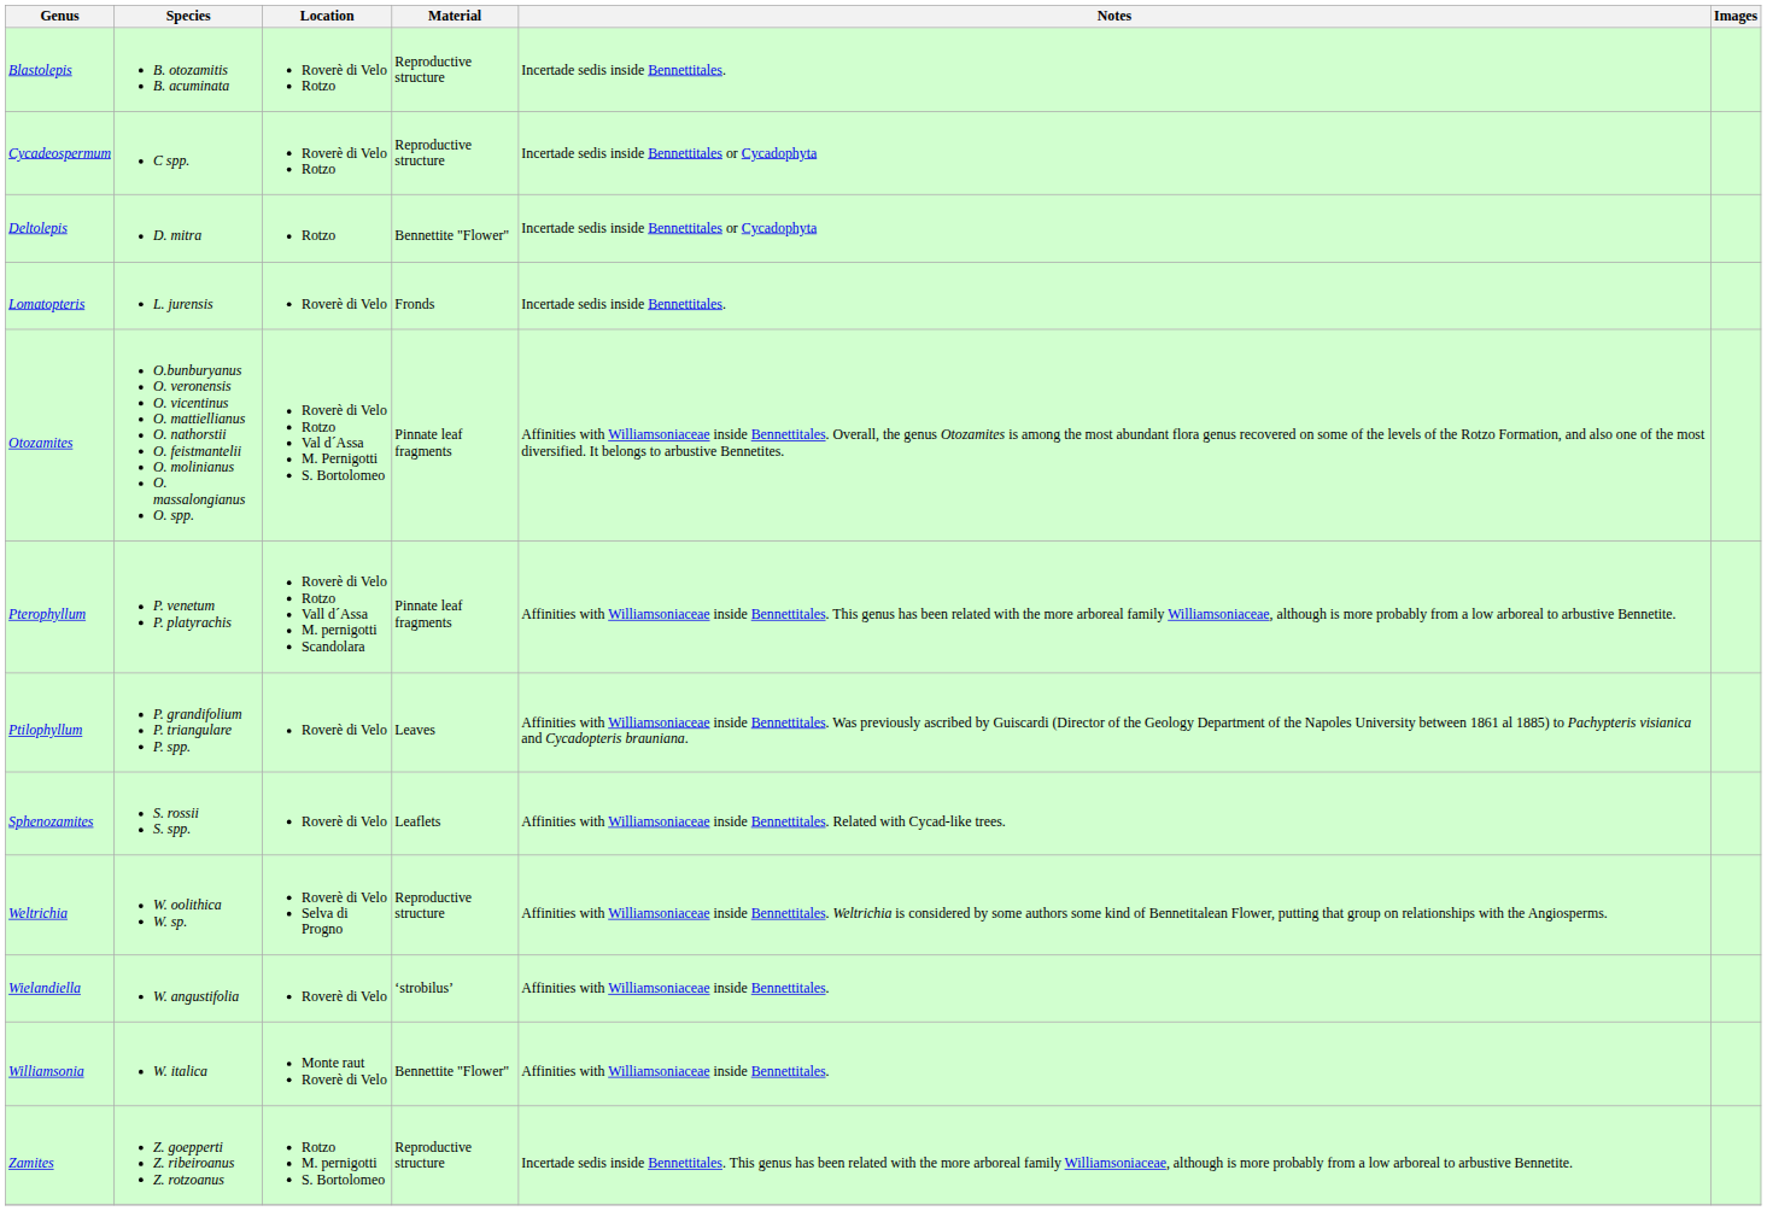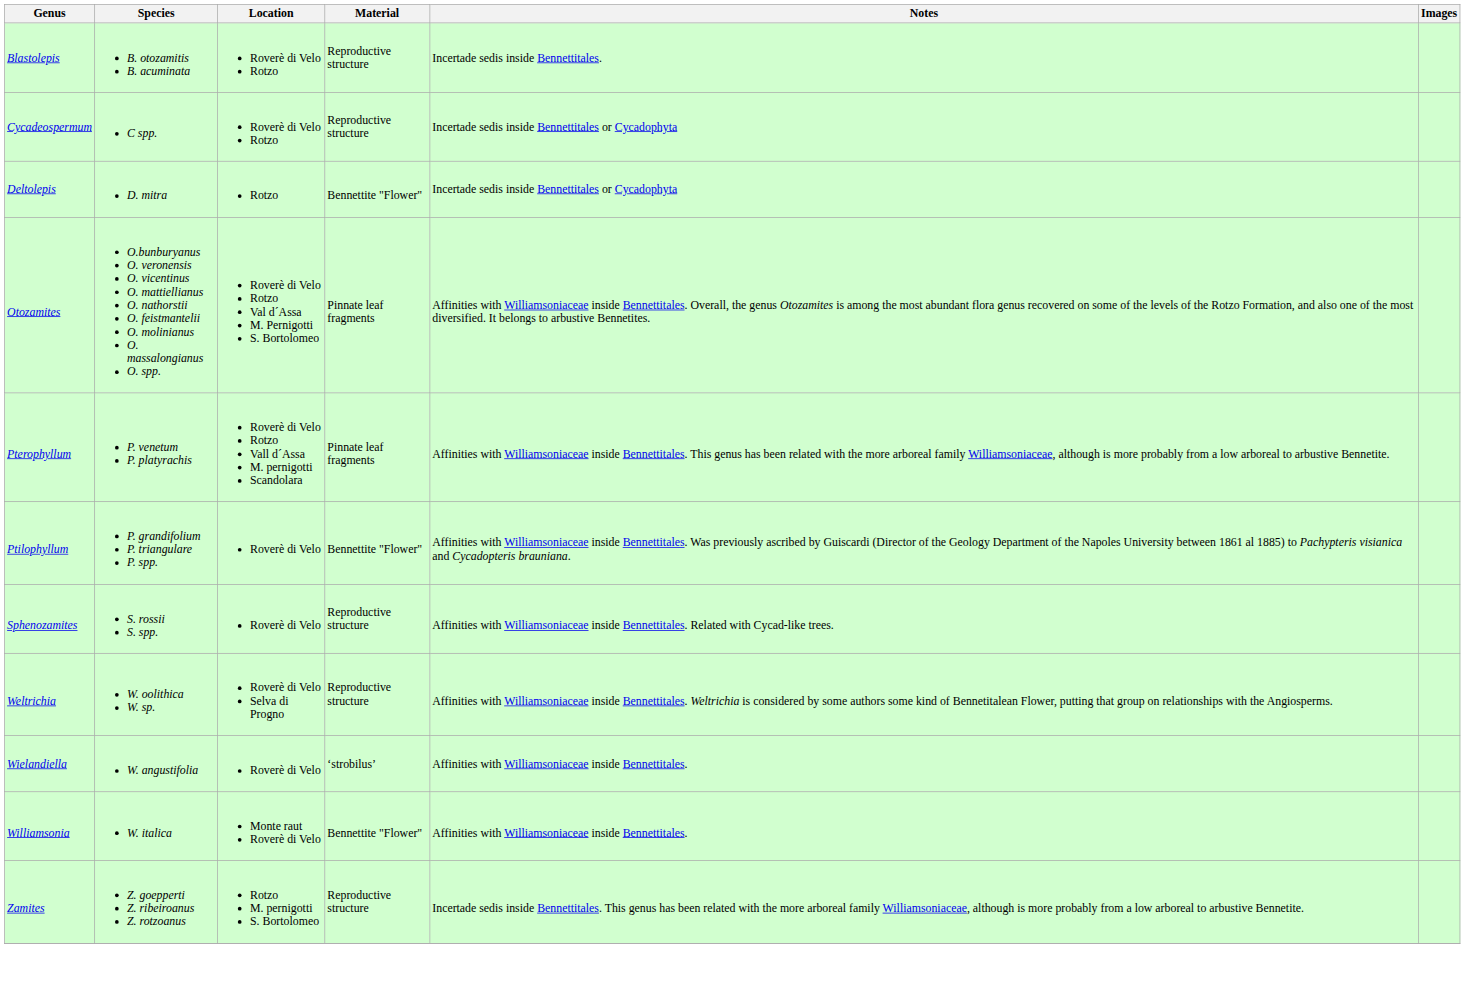 <table class="wikitable sortable">
 <tr>
 <th>Genus</th>
 <th>Species</th>
 <th>Location</th>
 <th>Material</th>
 <th>Notes</th>
 <th>Images</th>
 </tr>
 <tr>
 <td style="background:#D1FFCF;"><em><a href='#'>Blastolepis</a></em></td>
 <td style="background:#D1FFCF;"><br><ul><li><em>B. otozamitis</em></li><li><em>B. acuminata</em></li></ul></td>
 <td style="background:#D1FFCF;"><br><ul><li>Roverè di Velo</li><li>Rotzo</li></ul></td>
 <td style="background:#D1FFCF;">Reproductive structure</td>
 <td style="background:#D1FFCF;">Incertade sedis inside <a href='#'>Bennettitales</a>.</td>
 <td style="background:#D1FFCF;"></td>
 </tr>
 <tr>
 <td style="background:#D1FFCF;"><em><a href='#'>Cycadeospermum</a></em></td>
 <td style="background:#D1FFCF;"><br><ul><li><em>C spp.</em></li></ul></td>
 <td style="background:#D1FFCF;"><br><ul><li>Roverè di Velo</li><li>Rotzo</li></ul></td>
 <td style="background:#D1FFCF;">Reproductive structure</td>
 <td style="background:#D1FFCF;">Incertade sedis inside <a href='#'>Bennettitales</a> or <a href='#'>Cycadophyta</a></td>
 <td style="background:#D1FFCF;"></td>
 </tr>
 <tr>
 <td style="background:#D1FFCF;"><em><a href='#'>Deltolepis</a></em></td>
 <td style="background:#D1FFCF;"><br><ul><li><em>D. mitra</em></li></ul></td>
 <td style="background:#D1FFCF;"><br><ul><li>Rotzo</li></ul></td>
 <td style="background:#D1FFCF;"><br>Bennettite "Flower"</td>
 <td style="background:#D1FFCF;">Incertade sedis inside <a href='#'>Bennettitales</a> or <a href='#'>Cycadophyta</a></td>
 <td style="background:#D1FFCF;"></td>
 </tr>
 <tr>
-<td style="background:#D1FFCF;"><br><em><a href='#'>Lomatopteris</a></em></td>
-<td style="background:#D1FFCF;"><br><ul><li><em>L. jurensis</em></li></ul></td>
-<td style="background:#D1FFCF;"><br><ul><li>Roverè di Velo</li></ul></td>
-<td style="background:#D1FFCF;"><br>Fronds</td>
-<td style="background:#D1FFCF;"><br>Incertade sedis inside <a href='#'>Bennettitales</a>.</td>
-<td style="background:#D1FFCF;"><br></td>
-</tr>
-<tr>
 <td style="background:#D1FFCF;"><br><em><a href='#'>Otozamites</a></em></td>
 <td style="background:#D1FFCF;"><br><ul><li><em>O.bunburyanus</em></li><li><em>O. veronensis</em></li><li><em>O. vicentinus</em></li><li><em>O. mattiellianus</em></li><li><em>O. nathorstii</em></li><li><em>O. feistmantelii</em></li><li><em>O. molinianus</em></li><li><em>O. massalongianus</em></li><li><em>O. spp.</em></li></ul></td>
 <td style="background:#D1FFCF;"><br><ul><li>Roverè di Velo</li><li>Rotzo</li><li>Val d´Assa</li><li>M. Pernigotti</li><li>S. Bortolomeo</li></ul></td>
 <td style="background:#D1FFCF;"><br>Pinnate leaf fragments</td>
 <td style="background:#D1FFCF;"><br>Affinities with <a href='#'>Williamsoniaceae</a> inside <a href='#'>Bennettitales</a>.  Overall, the genus <em>Otozamites</em> is among the most abundant flora genus recovered on some of the levels of the Rotzo Formation, and also one of the most diversified. It belongs to arbustive Bennetites.</td>
 <td style="background:#D1FFCF;"><br></td>
 </tr>
 <tr>
 <td style="background:#D1FFCF;"><br><em><a href='#'>Pterophyllum</a></em></td>
 <td style="background:#D1FFCF;"><br><ul><li><em>P. venetum</em></li><li><em>P. platyrachis</em></li></ul></td>
 <td style="background:#D1FFCF;"><br><ul><li>Roverè di Velo</li><li>Rotzo</li><li>Vall d´Assa</li><li>M. pernigotti</li><li>Scandolara</li></ul></td>
 <td style="background:#D1FFCF;"><br>Pinnate leaf fragments</td>
 <td style="background:#D1FFCF;"><br>Affinities with <a href='#'>Williamsoniaceae</a> inside <a href='#'>Bennettitales</a>. This genus has been related with the more arboreal family <a href='#'>Williamsoniaceae</a>, although is more probably from a low arboreal to arbustive Bennetite.</td>
 <td style="background:#D1FFCF;"></td>
 </tr>
 <tr>
 <td style="background:#D1FFCF;"><br><em><a href='#'>Ptilophyllum</a></em></td>
 <td style="background:#D1FFCF;"><br><ul><li><em>P. grandifolium</em></li><li><em>P. triangulare</em></li><li><em>P. spp.</em></li></ul></td>
 <td style="background:#D1FFCF;"><br><ul><li>Roverè di Velo</li></ul></td>
-<td style="background:#D1FFCF;"><br>Leaves</td>
+<td style="background:#D1FFCF;"><br>Bennettite "Flower"</td>
 <td style="background:#D1FFCF;"><br>Affinities with <a href='#'>Williamsoniaceae</a> inside <a href='#'>Bennettitales</a>. Was previously ascribed by Guiscardi (Director of the Geology Department of the Napoles University between 1861 al 1885) to <em>Pachypteris visianica</em> and <em>Cycadopteris brauniana</em>.</td>
 <td style="background:#D1FFCF;"><br></td>
 </tr>
 <tr>
 <td style="background:#D1FFCF;"><br><em><a href='#'>Sphenozamites</a></em></td>
 <td style="background:#D1FFCF;"><br><ul><li><em>S. rossii</em></li><li><em>S. spp.</em></li></ul></td>
 <td style="background:#D1FFCF;"><br><ul><li>Roverè di Velo</li></ul></td>
-<td style="background:#D1FFCF;"><br>Leaflets</td>
+<td style="background:#D1FFCF;">Reproductive structure</td>
 <td style="background:#D1FFCF;"><br>Affinities with <a href='#'>Williamsoniaceae</a> inside <a href='#'>Bennettitales</a>. Related with Cycad-like trees.</td>
 <td style="background:#D1FFCF;"></td>
 </tr>
 <tr>
 <td style="background:#D1FFCF;"><br><em><a href='#'>Weltrichia</a></em></td>
 <td style="background:#D1FFCF;"><br><ul><li><em>W. oolithica</em></li><li><em>W. sp.</em></li></ul></td>
 <td style="background:#D1FFCF;"><br><ul><li>Roverè di Velo</li><li>Selva di Progno</li></ul></td>
 <td style="background:#D1FFCF;">Reproductive structure</td>
 <td style="background:#D1FFCF;"><br>Affinities with <a href='#'>Williamsoniaceae</a> inside <a href='#'>Bennettitales</a>. <em>Weltrichia</em> is considered by some authors some kind of Bennetitalean Flower, putting that group on relationships with the Angiosperms.</td>
 <td style="background:#D1FFCF;"></td>
 </tr>
 <tr>
 <td style="background:#D1FFCF;"><em><a href='#'>Wielandiella</a></em></td>
 <td style="background:#D1FFCF;"><br><ul><li><em>W. angustifolia</em></li></ul></td>
 <td style="background:#D1FFCF;"><br><ul><li>Roverè di Velo</li></ul></td>
 <td style="background:#D1FFCF;">‘strobilus’</td>
 <td style="background:#D1FFCF;">Affinities with <a href='#'>Williamsoniaceae</a> inside <a href='#'>Bennettitales</a>.</td>
 <td style="background:#D1FFCF;"></td>
 </tr>
 <tr>
 <td style="background:#D1FFCF;"><br><em><a href='#'>Williamsonia</a></em></td>
 <td style="background:#D1FFCF;"><br><ul><li><em>W. italica</em></li></ul></td>
 <td style="background:#D1FFCF;"><br><ul><li>Monte raut</li><li>Roverè di Velo</li></ul></td>
 <td style="background:#D1FFCF;"><br>Bennettite "Flower"</td>
 <td style="background:#D1FFCF;"><br>Affinities with <a href='#'>Williamsoniaceae</a> inside <a href='#'>Bennettitales</a>.</td>
 <td style="background:#D1FFCF;"><br></td>
 </tr>
 <tr>
 <td style="background:#D1FFCF;"><br><em><a href='#'>Zamites</a></em></td>
 <td style="background:#D1FFCF;"><br><ul><li><em>Z. goepperti</em></li><li><em>Z. ribeiroanus</em></li><li><em>Z. rotzoanus</em></li></ul></td>
 <td style="background:#D1FFCF;"><br><ul><li>Rotzo</li><li>M. pernigotti</li><li>S. Bortolomeo</li></ul></td>
 <td style="background:#D1FFCF;">Reproductive structure</td>
 <td style="background:#D1FFCF;"><br>Incertade sedis inside <a href='#'>Bennettitales</a>. This genus has been related with the more arboreal family <a href='#'>Williamsoniaceae</a>, although is more probably from a low arboreal to arbustive Bennetite.</td>
 <td style="background:#D1FFCF;"></td>
 </tr>
 <tr>
 </tr>
 </table>
